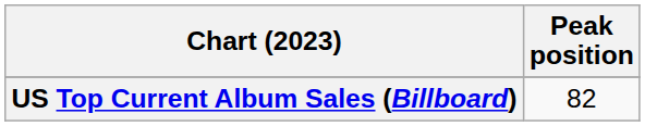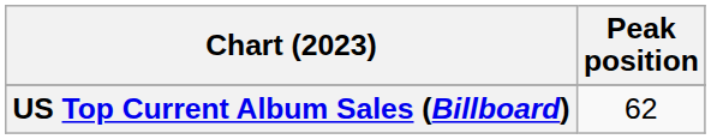 <table class="wikitable sortable plainrowheaders" style="text-align:center">
 <tr>
 <th scope="col">Chart (2023)</th>
 <th scope="col">Peak<br>position</th>
 </tr>
 <tr>
 </tr>
 <tr>
 <th scope="row">US <a href='#'>Top Current Album Sales</a> (<em><a href='#'>Billboard</a></em>)</th>
-<td>82</td>
+<td>62</td>
 </tr>
 </table>
